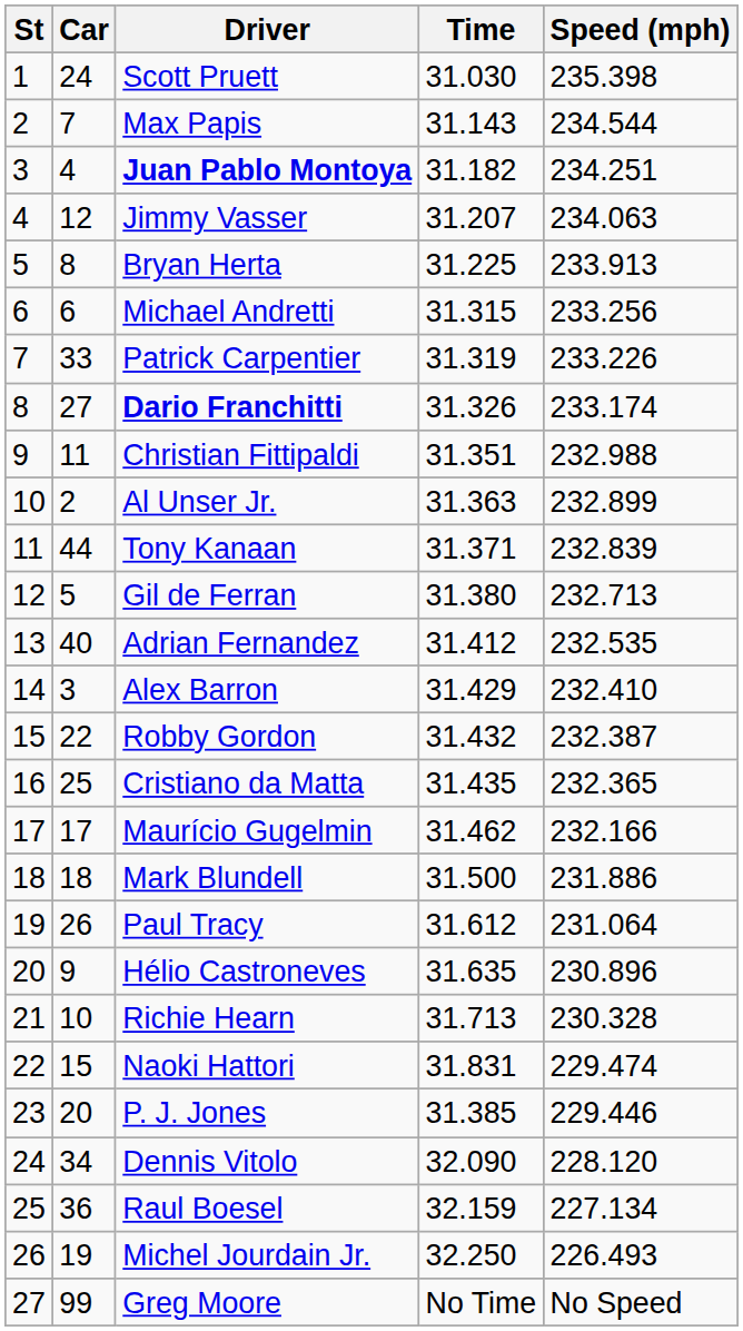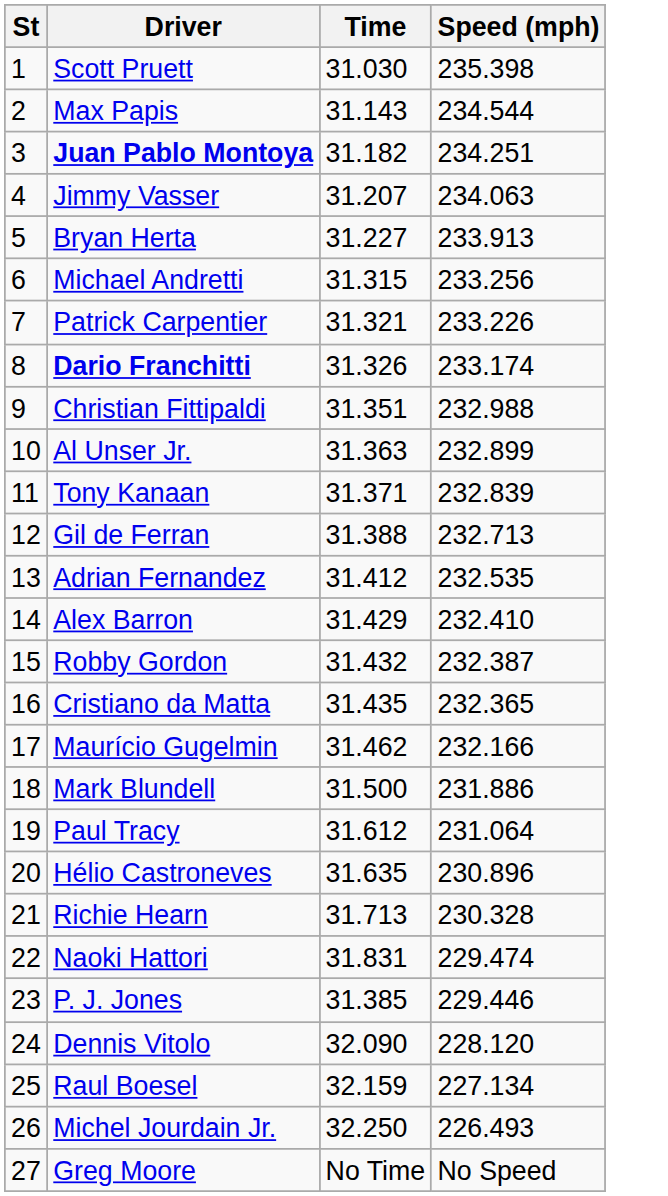 <table class="wikitable" style="font-size: 95%;">
 <tr>
 <th>St</th>
-<th>Car</th>
 <th>Driver</th>
 <th>Time</th>
 <th>Speed (mph)</th>
 </tr>
 <tr>
 <td>1</td>
-<td>24</td>
 <td> <a href='#'>Scott Pruett</a></td>
 <td>31.030</td>
 <td>235.398</td>
 </tr>
 <tr>
 <td>2</td>
-<td>7</td>
 <td> <a href='#'>Max Papis</a></td>
 <td>31.143</td>
 <td>234.544</td>
 </tr>
 <tr>
 <td>3</td>
-<td>4</td>
 <td> <strong><a href='#'>Juan Pablo Montoya</a></strong></td>
 <td>31.182</td>
 <td>234.251</td>
 </tr>
 <tr>
 <td>4</td>
-<td>12</td>
 <td> <a href='#'>Jimmy Vasser</a></td>
 <td>31.207</td>
 <td>234.063</td>
 </tr>
 <tr>
 <td>5</td>
-<td>8</td>
 <td> <a href='#'>Bryan Herta</a></td>
-<td>31.225</td>
+<td>31.227</td>
 <td>233.913</td>
 </tr>
 <tr>
-<td>6</td>
 <td>6</td>
 <td> <a href='#'>Michael Andretti</a></td>
 <td>31.315</td>
 <td>233.256</td>
 </tr>
 <tr>
 <td>7</td>
-<td>33</td>
 <td> <a href='#'>Patrick Carpentier</a></td>
-<td>31.319</td>
+<td>31.321</td>
 <td>233.226</td>
 </tr>
 <tr>
 <td>8</td>
-<td>27</td>
 <td> <strong><a href='#'>Dario Franchitti</a></strong></td>
 <td>31.326</td>
 <td>233.174</td>
 </tr>
 <tr>
 <td>9</td>
-<td>11</td>
 <td> <a href='#'>Christian Fittipaldi</a></td>
 <td>31.351</td>
 <td>232.988</td>
 </tr>
 <tr>
 <td>10</td>
-<td>2</td>
 <td> <a href='#'>Al Unser Jr.</a></td>
 <td>31.363</td>
 <td>232.899</td>
 </tr>
 <tr>
 <td>11</td>
-<td>44</td>
 <td> <a href='#'>Tony Kanaan</a></td>
 <td>31.371</td>
 <td>232.839</td>
 </tr>
 <tr>
 <td>12</td>
-<td>5</td>
 <td> <a href='#'>Gil de Ferran</a></td>
-<td>31.380</td>
+<td>31.388</td>
 <td>232.713</td>
 </tr>
 <tr>
 <td>13</td>
-<td>40</td>
 <td> <a href='#'>Adrian Fernandez</a></td>
 <td>31.412</td>
 <td>232.535</td>
 </tr>
 <tr>
 <td>14</td>
-<td>3</td>
 <td> <a href='#'>Alex Barron</a></td>
 <td>31.429</td>
 <td>232.410</td>
 </tr>
 <tr>
 <td>15</td>
-<td>22</td>
 <td> <a href='#'>Robby Gordon</a></td>
 <td>31.432</td>
 <td>232.387</td>
 </tr>
 <tr>
 <td>16</td>
-<td>25</td>
 <td> <a href='#'>Cristiano da Matta</a></td>
 <td>31.435</td>
 <td>232.365</td>
 </tr>
 <tr>
-<td>17</td>
 <td>17</td>
 <td> <a href='#'>Maurício Gugelmin</a></td>
 <td>31.462</td>
 <td>232.166</td>
 </tr>
 <tr>
 <td>18</td>
-<td>18</td>
 <td> <a href='#'>Mark Blundell</a></td>
 <td>31.500</td>
 <td>231.886</td>
 </tr>
 <tr>
 <td>19</td>
-<td>26</td>
 <td> <a href='#'>Paul Tracy</a></td>
 <td>31.612</td>
 <td>231.064</td>
 </tr>
 <tr>
 <td>20</td>
-<td>9</td>
 <td> <a href='#'>Hélio Castroneves</a></td>
 <td>31.635</td>
 <td>230.896</td>
 </tr>
 <tr>
 <td>21</td>
-<td>10</td>
 <td> <a href='#'>Richie Hearn</a></td>
 <td>31.713</td>
 <td>230.328</td>
 </tr>
 <tr>
 <td>22</td>
-<td>15</td>
 <td> <a href='#'>Naoki Hattori</a></td>
 <td>31.831</td>
 <td>229.474</td>
 </tr>
 <tr>
 <td>23</td>
-<td>20</td>
 <td> <a href='#'>P. J. Jones</a></td>
 <td>31.385</td>
 <td>229.446</td>
 </tr>
 <tr>
 <td>24</td>
-<td>34</td>
 <td> <a href='#'>Dennis Vitolo</a></td>
 <td>32.090</td>
 <td>228.120</td>
 </tr>
 <tr>
 <td>25</td>
-<td>36</td>
 <td> <a href='#'>Raul Boesel</a></td>
 <td>32.159</td>
 <td>227.134</td>
 </tr>
 <tr>
 <td>26</td>
-<td>19</td>
 <td> <a href='#'>Michel Jourdain Jr.</a></td>
 <td>32.250</td>
 <td>226.493</td>
 </tr>
 <tr>
 <td>27</td>
-<td>99</td>
 <td> <a href='#'>Greg Moore</a></td>
 <td>No Time</td>
 <td>No Speed</td>
 </tr>
 </table>
